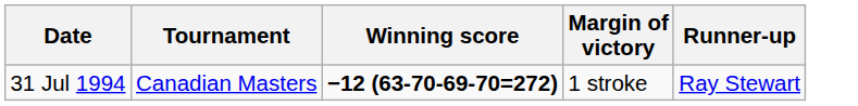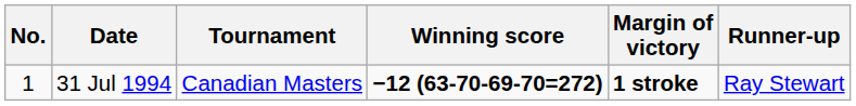 <table class="wikitable" style="font-size:95%;">
 <tr>
+<th>No.</th>
 <th>Date</th>
 <th>Tournament</th>
 <th>Winning score</th>
 <th>Margin of<br>victory</th>
 <th>Runner-up</th>
 </tr>
 <tr>
+<td align=center>1</td>
 <td align=right>31 Jul <a href='#'>1994</a></td>
 <td><a href='#'>Canadian Masters</a></td>
 <td><strong>−12 (63-70-69-70=272)</strong></td>
-<td>1 stroke</td>
+<td><strong>1 stroke</strong></td>
 <td> <a href='#'>Ray Stewart</a></td>
 </tr>
 </table>
